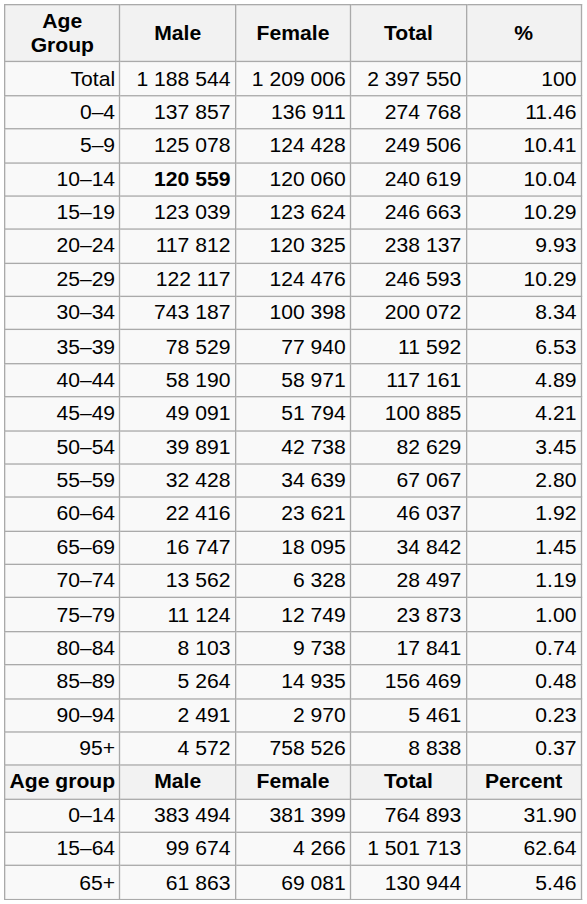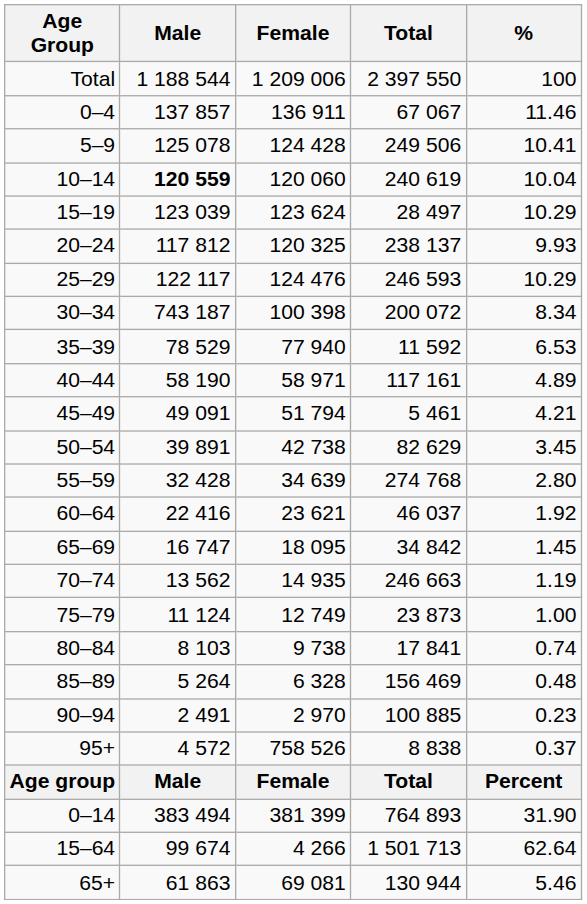 <table class="wikitable">
 <tr>
 <th width="80pt">Age Group</th>
 <th width="80pt">Male</th>
 <th width="80pt">Female</th>
 <th width="80pt">Total</th>
 <th width="80pt">%</th>
 </tr>
 <tr>
 <td align="right">Total</td>
 <td align="right">1 188 544</td>
 <td align="right">1 209 006</td>
 <td align="right">2 397 550</td>
 <td align="right">100</td>
 </tr>
 <tr>
 <td align="right">0–4</td>
 <td align="right">137 857</td>
 <td align="right">136 911</td>
-<td align="right">274 768</td>
+<td align="right">67 067</td>
 <td align="right">11.46</td>
 </tr>
 <tr>
 <td align="right">5–9</td>
 <td align="right">125 078</td>
 <td align="right">124 428</td>
 <td align="right">249 506</td>
 <td align="right">10.41</td>
 </tr>
 <tr>
 <td align="right">10–14</td>
 <td align="right"><strong>120 559</strong></td>
 <td align="right">120 060</td>
 <td align="right">240 619</td>
 <td align="right">10.04</td>
 </tr>
 <tr>
 <td align="right">15–19</td>
 <td align="right">123 039</td>
 <td align="right">123 624</td>
-<td align="right">246 663</td>
+<td align="right">28 497</td>
 <td align="right">10.29</td>
 </tr>
 <tr>
 <td align="right">20–24</td>
 <td align="right">117 812</td>
 <td align="right">120 325</td>
 <td align="right">238 137</td>
 <td align="right">9.93</td>
 </tr>
 <tr>
 <td align="right">25–29</td>
 <td align="right">122 117</td>
 <td align="right">124 476</td>
 <td align="right">246 593</td>
 <td align="right">10.29</td>
 </tr>
 <tr>
 <td align="right">30–34</td>
 <td align="right">743 187</td>
 <td align="right">100 398</td>
 <td align="right">200 072</td>
 <td align="right">8.34</td>
 </tr>
 <tr>
 <td align="right">35–39</td>
 <td align="right">78 529</td>
 <td align="right">77 940</td>
 <td align="right">11 592</td>
 <td align="right">6.53</td>
 </tr>
 <tr>
 <td align="right">40–44</td>
 <td align="right">58 190</td>
 <td align="right">58 971</td>
 <td align="right">117 161</td>
 <td align="right">4.89</td>
 </tr>
 <tr>
 <td align="right">45–49</td>
 <td align="right">49 091</td>
 <td align="right">51 794</td>
-<td align="right">100 885</td>
+<td align="right">5 461</td>
 <td align="right">4.21</td>
 </tr>
 <tr>
 <td align="right">50–54</td>
 <td align="right">39 891</td>
 <td align="right">42 738</td>
 <td align="right">82 629</td>
 <td align="right">3.45</td>
 </tr>
 <tr>
 <td align="right">55–59</td>
 <td align="right">32 428</td>
 <td align="right">34 639</td>
-<td align="right">67 067</td>
+<td align="right">274 768</td>
 <td align="right">2.80</td>
 </tr>
 <tr>
 <td align="right">60–64</td>
 <td align="right">22 416</td>
 <td align="right">23 621</td>
 <td align="right">46 037</td>
 <td align="right">1.92</td>
 </tr>
 <tr>
 <td align="right">65–69</td>
 <td align="right">16 747</td>
 <td align="right">18 095</td>
 <td align="right">34 842</td>
 <td align="right">1.45</td>
 </tr>
 <tr>
 <td align="right">70–74</td>
 <td align="right">13 562</td>
-<td align="right">6 328</td>
-<td align="right">28 497</td>
+<td align="right">14 935</td>
+<td align="right">246 663</td>
 <td align="right">1.19</td>
 </tr>
 <tr>
 <td align="right">75–79</td>
 <td align="right">11 124</td>
 <td align="right">12 749</td>
 <td align="right">23 873</td>
 <td align="right">1.00</td>
 </tr>
 <tr>
 <td align="right">80–84</td>
 <td align="right">8 103</td>
 <td align="right">9 738</td>
 <td align="right">17 841</td>
 <td align="right">0.74</td>
 </tr>
 <tr>
 <td align="right">85–89</td>
 <td align="right">5 264</td>
-<td align="right">14 935</td>
+<td align="right">6 328</td>
 <td align="right">156 469</td>
 <td align="right">0.48</td>
 </tr>
 <tr>
 <td align="right">90–94</td>
 <td align="right">2 491</td>
 <td align="right">2 970</td>
-<td align="right">5 461</td>
+<td align="right">100 885</td>
 <td align="right">0.23</td>
 </tr>
 <tr>
 <td align="right">95+</td>
 <td align="right">4 572</td>
 <td align="right">758 526</td>
 <td align="right">8 838</td>
 <td align="right">0.37</td>
 </tr>
 <tr>
 <th width="50">Age group</th>
 <th width="80pt">Male</th>
 <th width="80">Female</th>
 <th width="80">Total</th>
 <th width="50">Percent</th>
 </tr>
 <tr>
 <td align="right">0–14</td>
 <td align="right">383 494</td>
 <td align="right">381 399</td>
 <td align="right">764 893</td>
 <td align="right">31.90</td>
 </tr>
 <tr>
 <td align="right">15–64</td>
 <td align="right">99 674</td>
 <td align="right">4 266</td>
 <td align="right">1 501 713</td>
 <td align="right">62.64</td>
 </tr>
 <tr>
 <td align="right">65+</td>
 <td align="right">61 863</td>
 <td align="right">69 081</td>
 <td align="right">130 944</td>
 <td align="right">5.46</td>
 </tr>
 <tr>
 </tr>
 </table>
